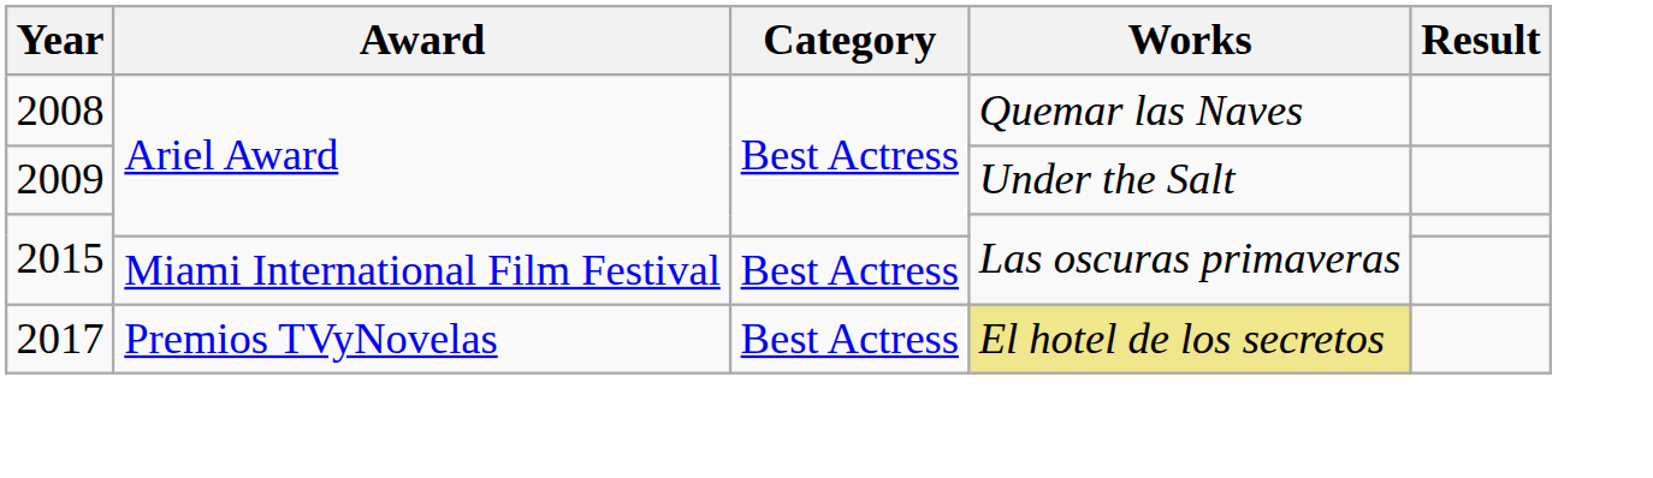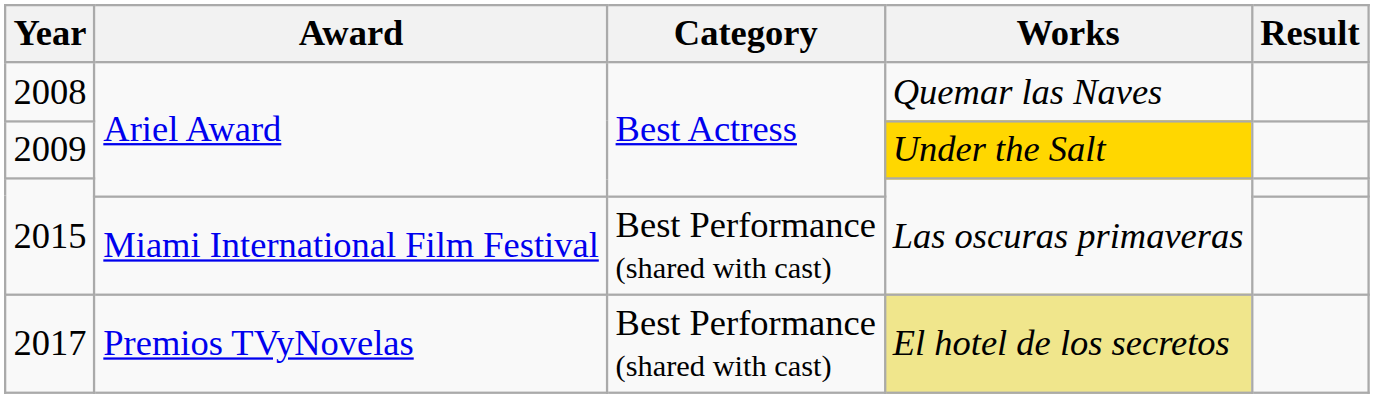 <table class="wikitable plainrowheaders">
 <tr>
 <th scope="col">Year</th>
 <th scope="col">Award</th>
 <th scope="col">Category</th>
 <th scope="col">Works</th>
 <th scope="col">Result</th>
 </tr>
 <tr>
 <td rowspan="1">2008</td>
 <td rowspan="3"><a href='#'>Ariel Award</a></td>
 <td rowspan="3"><a href='#'>Best Actress</a></td>
 <td><em>Quemar las Naves</em></td>
 <td></td>
 </tr>
 <tr>
 <td rowspan="1">2009</td>
-<td rowspan="1"><em>Under the Salt</em></td>
+<td rowspan="1" style="background: gold;"><em>Under the Salt</em></td>
 <td></td>
 </tr>
 <tr>
 <td rowspan="2">2015</td>
 <td rowspan="2"><em>Las oscuras primaveras</em></td>
 <td></td>
 </tr>
 <tr>
 <td><a href='#'>Miami International Film Festival</a></td>
-<td><a href='#'>Best Actress</a></td>
+<td>Best Performance <br><small>(shared with cast)</small></td>
 <td></td>
 </tr>
 <tr>
 <td>2017</td>
 <td><a href='#'>Premios TVyNovelas</a></td>
-<td><a href='#'>Best Actress</a></td>
+<td>Best Performance <br><small>(shared with cast)</small></td>
 <td style="background: khaki;"><em>El hotel de los secretos</em></td>
 <td></td>
 </tr>
 </table>
